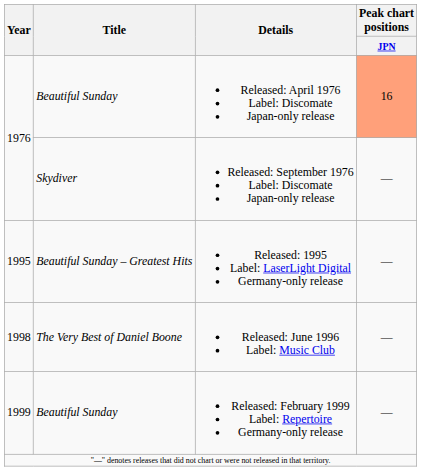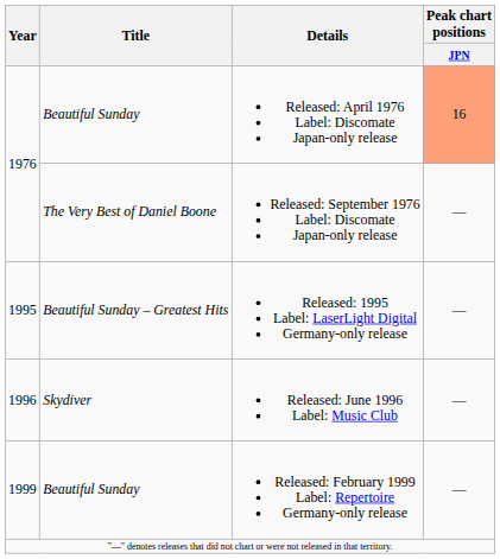 <table class="wikitable" style="text-align:center">
 <tr>
 <th rowspan="2">Year</th>
 <th rowspan="2">Title</th>
 <th rowspan="2">Details</th>
 <th>Peak chart<br>positions</th>
 </tr>
 <tr>
 <th><small><a href='#'>JPN</a></small><br></th>
 </tr>
 <tr>
 <td rowspan="2">1976</td>
 <td align="left"><em>Beautiful Sunday</em></td>
 <td><br><ul><li>Released: April 1976</li><li>Label: Discomate</li><li>Japan-only release</li></ul></td>
 <td style="background: lightsalmon;">16</td>
 </tr>
 <tr>
-<td align="left"><em>Skydiver</em></td>
+<td align="left"><em>The Very Best of Daniel Boone</em></td>
 <td><br><ul><li>Released: September 1976</li><li>Label: Discomate</li><li>Japan-only release</li></ul></td>
 <td>—</td>
 </tr>
 <tr>
 <td>1995</td>
 <td align="left"><em>Beautiful Sunday – Greatest Hits</em></td>
 <td><br><ul><li>Released: 1995</li><li>Label: <a href='#'>LaserLight Digital</a></li><li>Germany-only release</li></ul></td>
 <td>—</td>
 </tr>
 <tr>
-<td>1998</td>
-<td align="left"><em>The Very Best of Daniel Boone</em></td>
+<td>1996</td>
+<td align="left"><em>Skydiver</em></td>
 <td><br><ul><li>Released: June 1996</li><li>Label: <a href='#'>Music Club</a></li></ul></td>
 <td>—</td>
 </tr>
 <tr>
 <td>1999</td>
 <td align="left"><em>Beautiful Sunday</em></td>
 <td><br><ul><li>Released: February 1999</li><li>Label: <a href='#'>Repertoire</a></li><li>Germany-only release</li></ul></td>
 <td>—</td>
 </tr>
 <tr>
 <td colspan="4" style="font-size:8pt">"—" denotes releases that did not chart or were not released in that territory.</td>
 </tr>
 </table>
